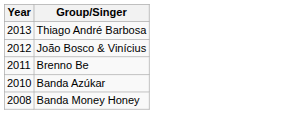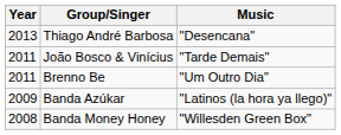 <table class="wikitable">
 <tr style="background:#ccc; text-align:center;">
 <th>Year</th>
 <th>Group/Singer</th>
+<th>Music</th>
 </tr>
 <tr>
 <td>2013</td>
 <td>Thiago André Barbosa</td>
+<td>"Desencana"</td>
 </tr>
 <tr>
-<td>2012</td>
+<td>2011</td>
 <td>João Bosco & Vinícius</td>
+<td>"Tarde Demais"</td>
 </tr>
 <tr>
 <td>2011</td>
 <td>Brenno Be</td>
+<td>"Um Outro Dia"</td>
 </tr>
 <tr>
-<td>2010</td>
+<td>2009</td>
 <td>Banda Azúkar</td>
+<td>"Latinos (la hora ya llego)"</td>
 </tr>
 <tr>
 <td>2008</td>
 <td>Banda Money Honey</td>
+<td>"Willesden Green Box"</td>
 </tr>
 </table>
